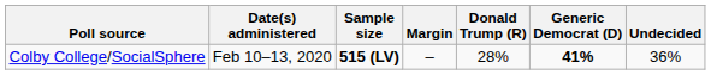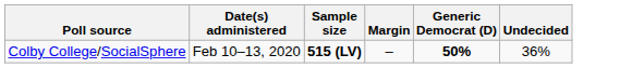 <table class="wikitable" style="font-size:90%;text-align:center;">
 <tr valign=bottom style="font-size:90%;">
 <th>Poll source</th>
 <th>Date(s)<br>administered</th>
 <th>Sample<br>size</th>
 <th>Margin<br></th>
-<th>Donald<br>Trump (R)</th>
 <th>Generic<br>Democrat (D)</th>
 <th>Undecided</th>
 </tr>
 <tr>
 <td style="text-align:left;"><a href='#'>Colby College</a>/<a href='#'>SocialSphere</a> </td>
 <td>Feb 10–13, 2020</td>
 <td><strong>515 (LV)</strong></td>
 <td>–</td>
-<td>28%</td>
-<td><strong>41%</strong></td>
+<td><strong>50%</strong></td>
 <td>36%</td>
 </tr>
 </table>
